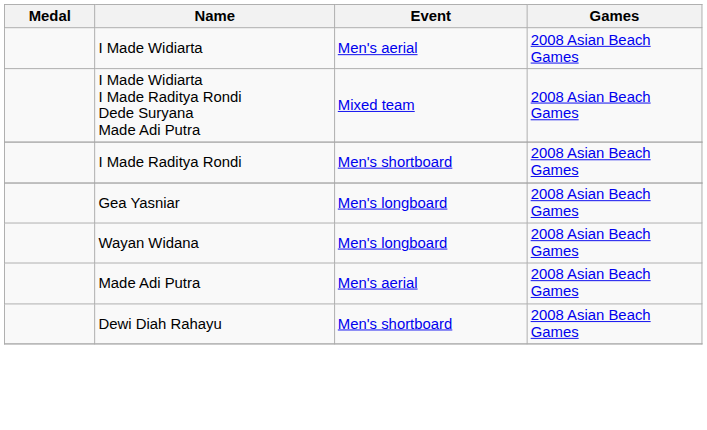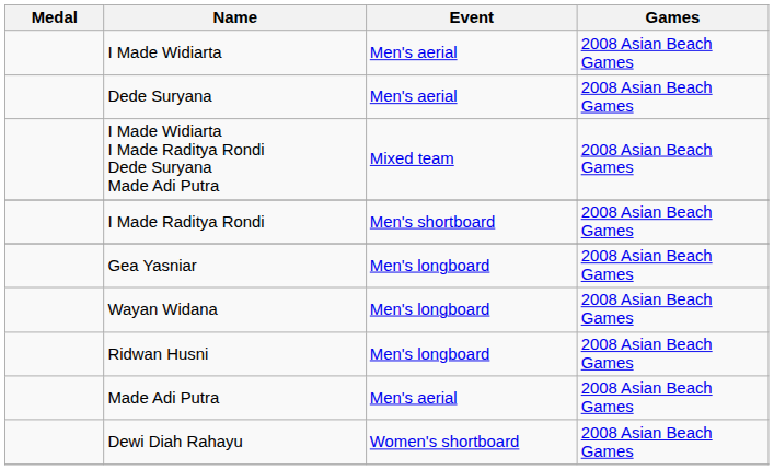 <table class="wikitable sortable" style="font-size:100%">
 <tr>
 <th width="90">Medal</th>
 <th width="250">Name</th>
 <th width="200">Event</th>
 <th width="180">Games</th>
 </tr>
 <tr>
 <td></td>
 <td>I Made Widiarta</td>
+<td><a href='#'>Men's aerial</a></td>
+<td><a href='#'>2008 Asian Beach Games</a></td>
+</tr>
+<tr>
+<td></td>
+<td>Dede Suryana</td>
 <td><a href='#'>Men's aerial</a></td>
 <td><a href='#'>2008 Asian Beach Games</a></td>
 </tr>
 <tr>
 <td></td>
 <td>I Made Widiarta<br>I Made Raditya Rondi<br>Dede Suryana<br>Made Adi Putra</td>
 <td><a href='#'>Mixed team</a></td>
 <td><a href='#'>2008 Asian Beach Games</a></td>
 </tr>
 <tr>
 </tr>
 <tr>
 <td></td>
 <td>I Made Raditya Rondi</td>
 <td><a href='#'>Men's shortboard</a></td>
 <td><a href='#'>2008 Asian Beach Games</a></td>
 </tr>
 <tr>
 </tr>
 <tr>
 <td></td>
 <td>Gea Yasniar</td>
 <td><a href='#'>Men's longboard</a></td>
 <td><a href='#'>2008 Asian Beach Games</a></td>
 </tr>
 <tr>
 <td></td>
 <td>Wayan Widana</td>
 <td><a href='#'>Men's longboard</a></td>
 <td><a href='#'>2008 Asian Beach Games</a></td>
 </tr>
 <tr>
 <td></td>
+<td>Ridwan Husni</td>
+<td><a href='#'>Men's longboard</a></td>
+<td><a href='#'>2008 Asian Beach Games</a></td>
+</tr>
+<tr>
+<td></td>
 <td>Made Adi Putra</td>
 <td><a href='#'>Men's aerial</a></td>
 <td><a href='#'>2008 Asian Beach Games</a></td>
 </tr>
 <tr>
 <td></td>
 <td>Dewi Diah Rahayu</td>
-<td><a href='#'>Men's shortboard</a></td>
+<td><a href='#'>Women's shortboard</a></td>
 <td><a href='#'>2008 Asian Beach Games</a></td>
 </tr>
 <tr>
 </tr>
 </table>
